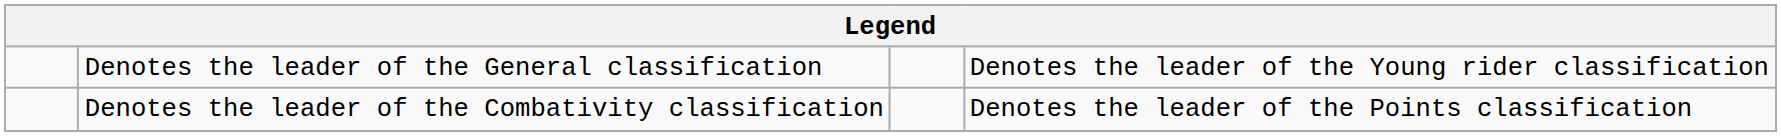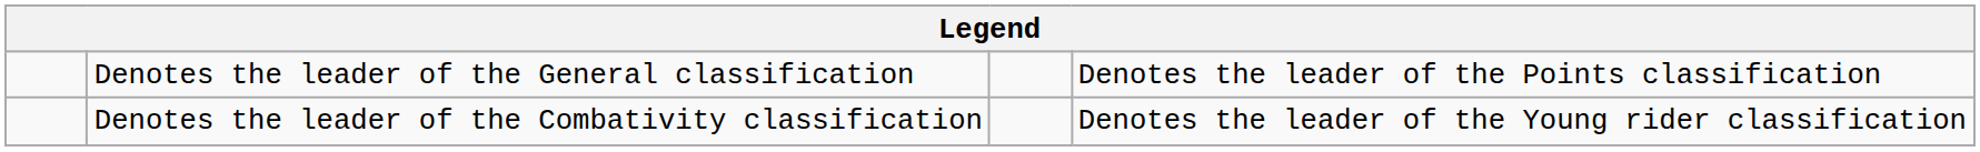 <table class="wikitable">
 <tr>
 <th colspan=4>Legend</th>
 </tr>
 <tr>
 <td>    </td>
 <td>Denotes the leader of the General classification</td>
 <td>    </td>
-<td>Denotes the leader of the Young rider classification</td>
+<td>Denotes the leader of the Points classification</td>
 </tr>
 <tr>
 <td>    </td>
 <td>Denotes the leader of the Combativity classification</td>
 <td>    </td>
-<td>Denotes the leader of the Points classification</td>
+<td>Denotes the leader of the Young rider classification</td>
 </tr>
 </table>
